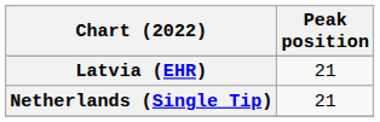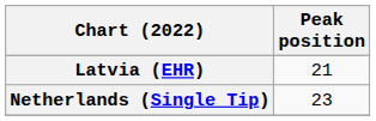 <table class="wikitable sortable plainrowheaders" style="text-align:center">
 <tr>
 <th scope="col">Chart (2022)</th>
 <th scope="col">Peak<br>position</th>
 </tr>
 <tr>
 </tr>
 <tr>
 </tr>
 <tr>
 <th scope="row">Latvia (<a href='#'>EHR</a>)</th>
 <td>21</td>
 </tr>
 <tr>
 <th scope="row">Netherlands (<a href='#'>Single Tip</a>)</th>
-<td>21</td>
+<td>23</td>
 </tr>
 <tr>
 </tr>
 <tr>
 </tr>
 </table>
